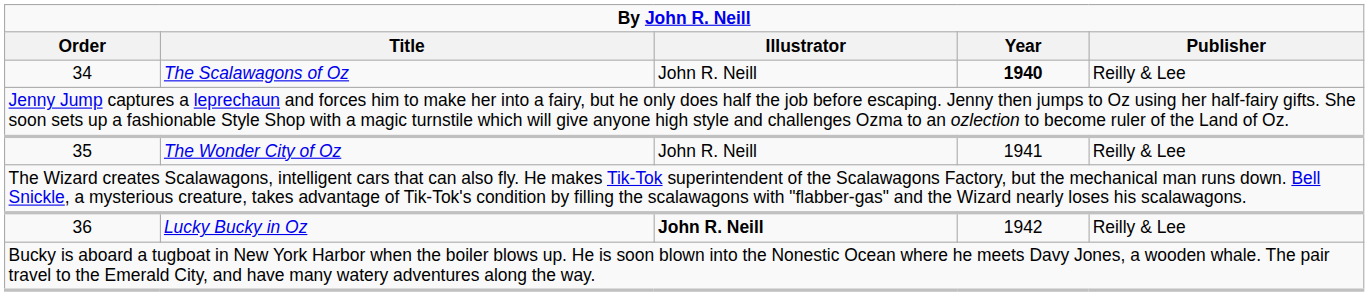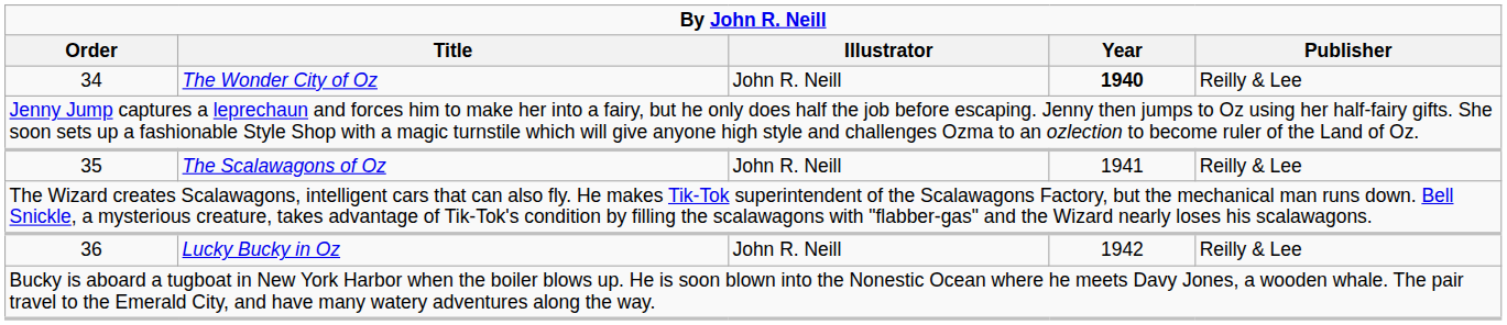 <table class="wikitable">
 <tr>
 <td colspan="6" style="text-align:center;"><strong>By <a href='#'>John R. Neill</a></strong></td>
 </tr>
 <tr>
 <th>Order</th>
 <th>Title</th>
 <th>Illustrator</th>
 <th>Year</th>
 <th>Publisher</th>
 </tr>
 <tr>
 <td style="text-align:center;">34</td>
-<td><em><a href='#'>The Scalawagons of Oz</a></em></td>
+<td><em><a href='#'>The Wonder City of Oz</a></em></td>
 <td>John R. Neill</td>
 <td style="text-align:center;"><strong>1940</strong></td>
 <td>Reilly & Lee</td>
 </tr>
 <tr style="border-bottom: 3px solid silver;">
 <td colspan="5"><a href='#'>Jenny Jump</a> captures a <a href='#'>leprechaun</a> and forces him to make her into a fairy, but he only does half the job before escaping. Jenny then jumps to Oz using her half-fairy gifts. She soon sets up a fashionable Style Shop with a magic turnstile which will give anyone high style and challenges Ozma to an <em>ozlection</em> to become ruler of the Land of Oz.</td>
 </tr>
 <tr>
 <td style="text-align:center;">35</td>
-<td><em><a href='#'>The Wonder City of Oz</a></em></td>
+<td><em><a href='#'>The Scalawagons of Oz</a></em></td>
 <td>John R. Neill</td>
 <td style="text-align:center;">1941</td>
 <td>Reilly & Lee</td>
 </tr>
 <tr style="border-bottom: 3px solid silver;">
 <td colspan="5">The Wizard creates Scalawagons, intelligent cars that can also fly. He makes <a href='#'>Tik-Tok</a> superintendent of the Scalawagons Factory, but the mechanical man runs down. <a href='#'>Bell Snickle</a>, a mysterious creature, takes advantage of Tik-Tok's condition by filling the scalawagons with "flabber-gas" and the Wizard nearly loses his scalawagons.</td>
 </tr>
 <tr>
 <td style="text-align:center;">36</td>
 <td><em><a href='#'>Lucky Bucky in Oz</a></em></td>
-<td><strong>John R. Neill</strong></td>
+<td>John R. Neill</td>
 <td style="text-align:center;">1942</td>
 <td>Reilly & Lee</td>
 </tr>
 <tr style="border-bottom: 3px solid silver;">
 <td colspan="5">Bucky is aboard a tugboat in New York Harbor when the boiler blows up. He is soon blown into the Nonestic Ocean where he meets Davy Jones, a wooden whale. The pair travel to the Emerald City, and have many watery adventures along the way.</td>
 </tr>
 </table>
